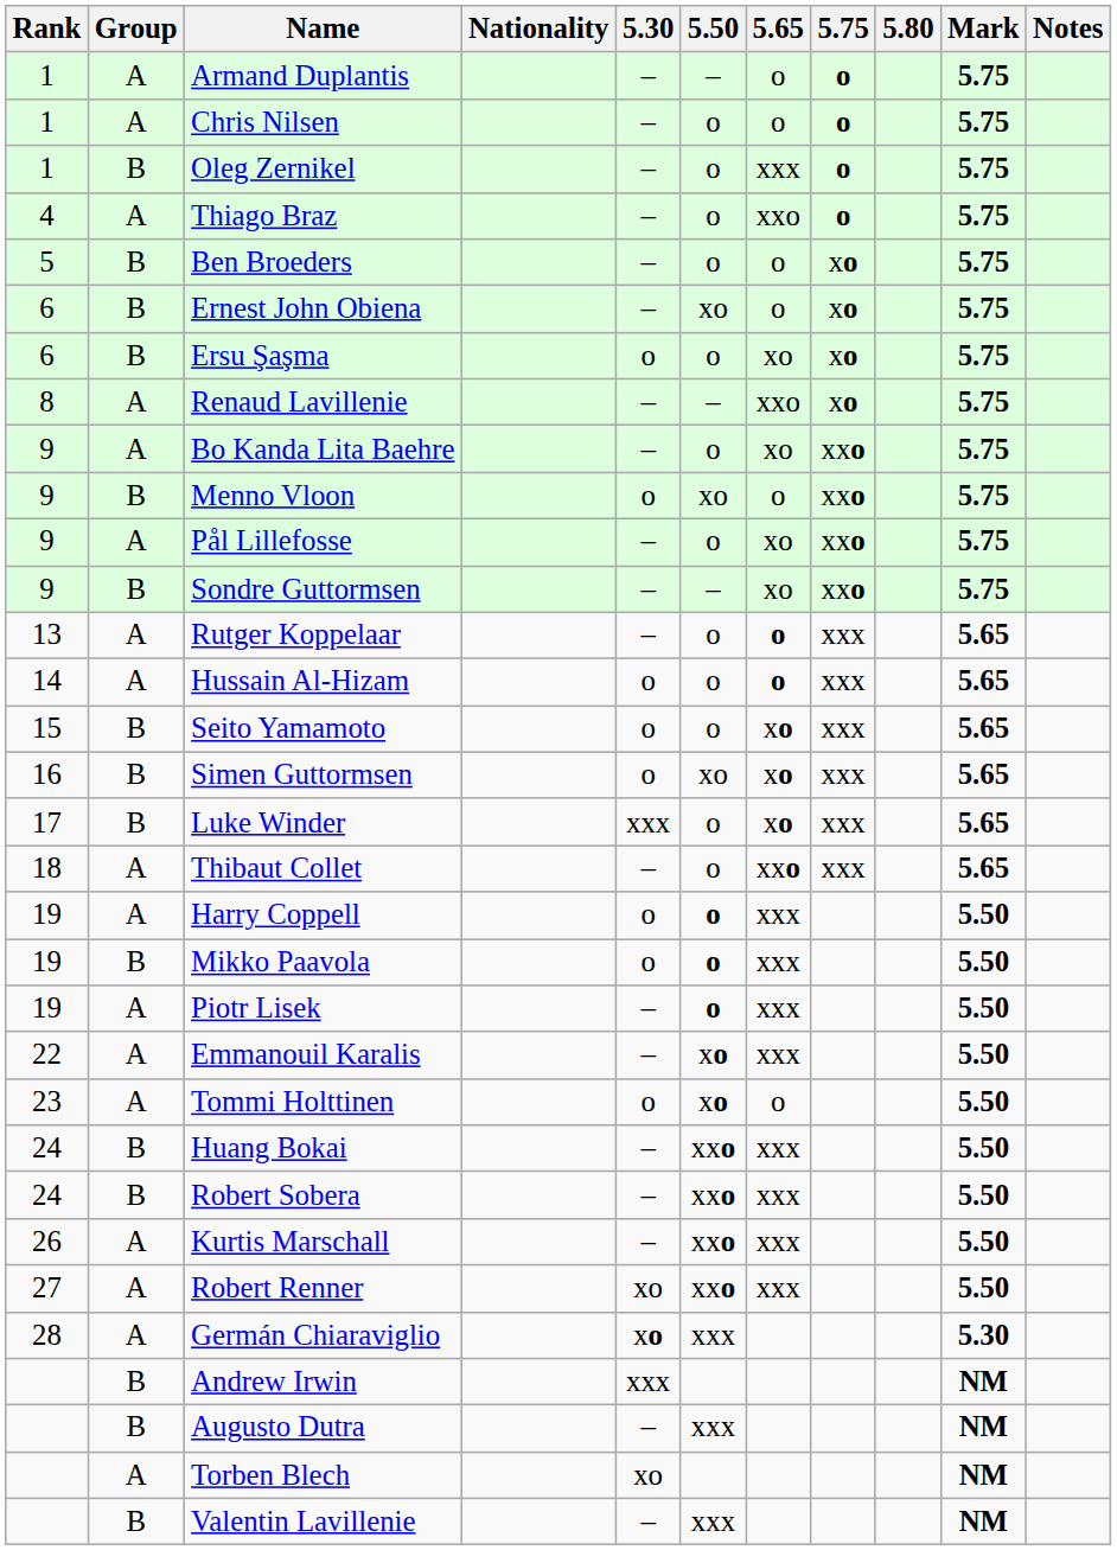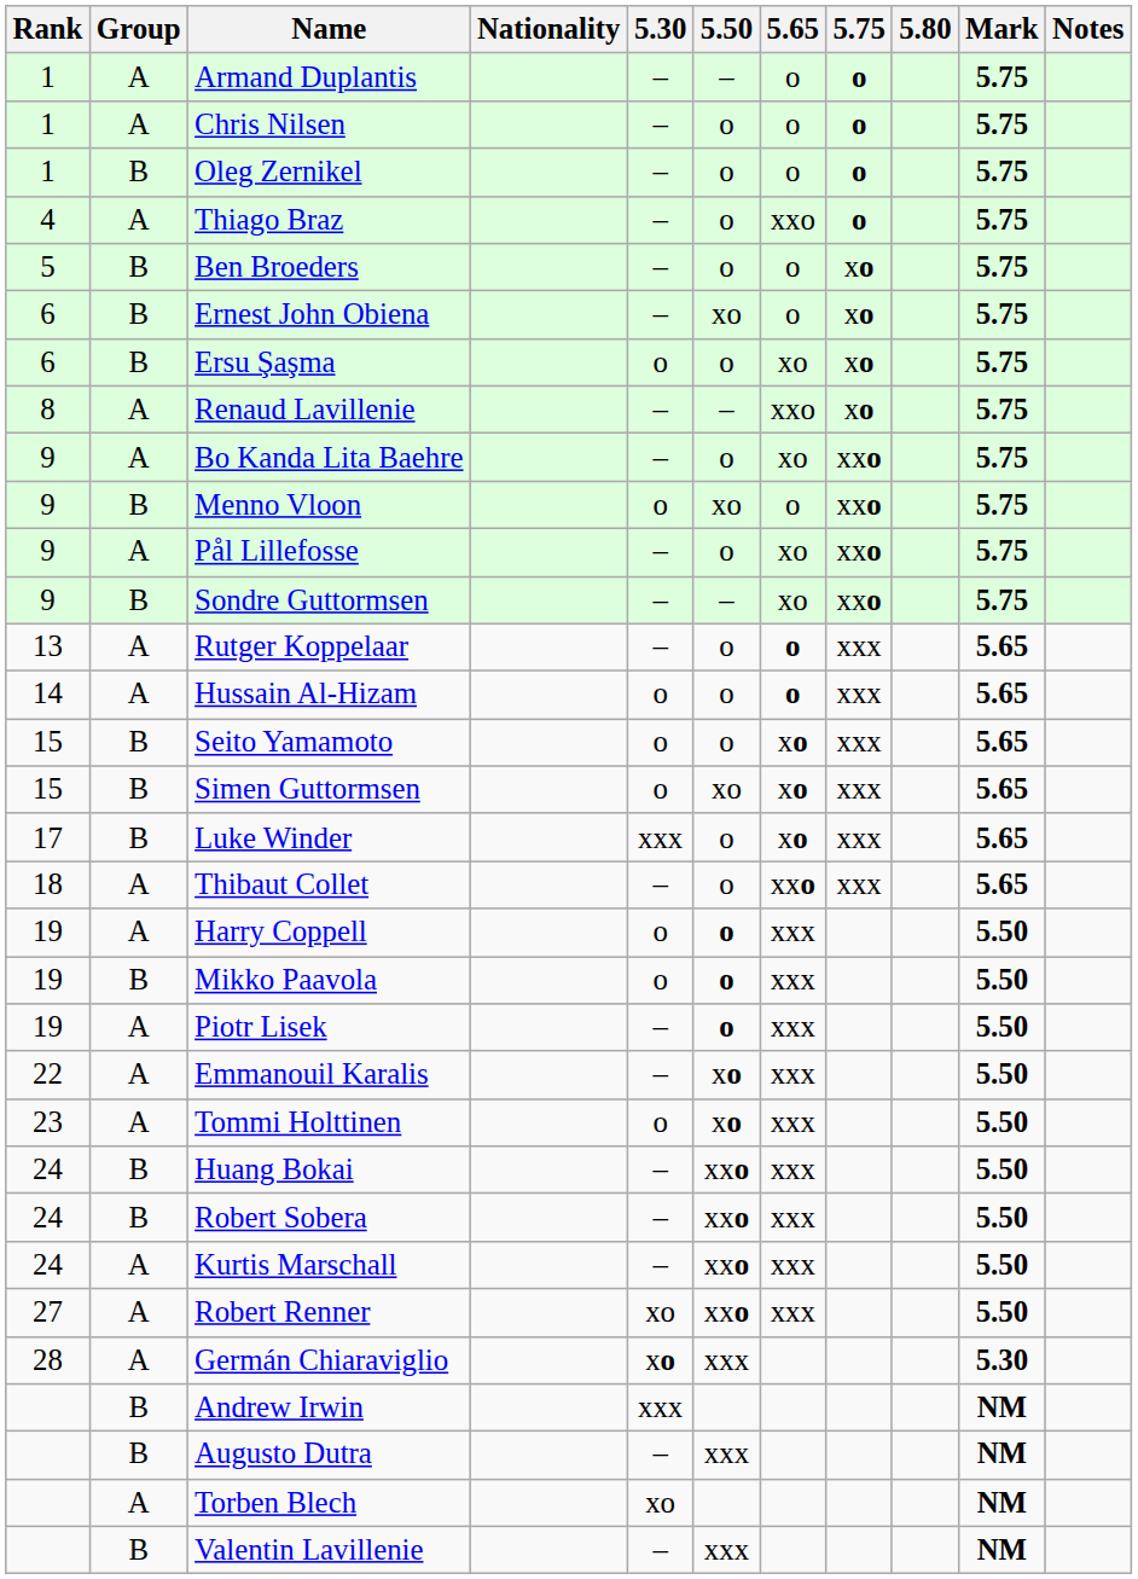 <table class="wikitable sortable" style="text-align:center">
 <tr>
 <th>Rank</th>
 <th>Group</th>
 <th>Name</th>
 <th>Nationality</th>
 <th>5.30</th>
 <th>5.50</th>
 <th>5.65</th>
 <th>5.75</th>
 <th>5.80</th>
 <th>Mark</th>
 <th>Notes</th>
 </tr>
 <tr bgcolor=ddffdd>
 <td>1</td>
 <td>A</td>
 <td align=left><a href='#'>Armand Duplantis</a></td>
 <td align=left></td>
 <td>–</td>
 <td>–</td>
 <td>o</td>
 <td><strong>o</strong></td>
 <td></td>
 <td><strong>5.75</strong></td>
 <td></td>
 </tr>
 <tr bgcolor=ddffdd>
 <td>1</td>
 <td>A</td>
 <td align=left><a href='#'>Chris Nilsen</a></td>
 <td align=left></td>
 <td>–</td>
 <td>o</td>
 <td>o</td>
 <td><strong>o</strong></td>
 <td></td>
 <td><strong>5.75</strong></td>
 <td></td>
 </tr>
 <tr bgcolor=ddffdd>
 <td>1</td>
 <td>B</td>
 <td align=left><a href='#'>Oleg Zernikel</a></td>
 <td align=left></td>
 <td>–</td>
 <td>o</td>
-<td>xxx</td>
+<td>o</td>
 <td><strong>o</strong></td>
 <td></td>
 <td><strong>5.75</strong></td>
 <td></td>
 </tr>
 <tr bgcolor=ddffdd>
 <td>4</td>
 <td>A</td>
 <td align=left><a href='#'>Thiago Braz</a></td>
 <td align=left></td>
 <td>–</td>
 <td>o</td>
 <td>xxo</td>
 <td><strong>o</strong></td>
 <td></td>
 <td><strong>5.75</strong></td>
 <td></td>
 </tr>
 <tr bgcolor=ddffdd>
 <td>5</td>
 <td>B</td>
 <td align=left><a href='#'>Ben Broeders</a></td>
 <td align=left></td>
 <td>–</td>
 <td>o</td>
 <td>o</td>
 <td>x<strong>o</strong></td>
 <td></td>
 <td><strong>5.75</strong></td>
 <td></td>
 </tr>
 <tr bgcolor=ddffdd>
 <td>6</td>
 <td>B</td>
 <td align=left><a href='#'>Ernest John Obiena</a></td>
 <td align=left></td>
 <td>–</td>
 <td>xo</td>
 <td>o</td>
 <td>x<strong>o</strong></td>
 <td></td>
 <td><strong>5.75</strong></td>
 <td></td>
 </tr>
 <tr bgcolor=ddffdd>
 <td>6</td>
 <td>B</td>
 <td align=left><a href='#'>Ersu Şaşma</a></td>
 <td align=left></td>
 <td>o</td>
 <td>o</td>
 <td>xo</td>
 <td>x<strong>o</strong></td>
 <td></td>
 <td><strong>5.75</strong></td>
 <td></td>
 </tr>
 <tr bgcolor=ddffdd>
 <td>8</td>
 <td>A</td>
 <td align=left><a href='#'>Renaud Lavillenie</a></td>
 <td align=left></td>
 <td>–</td>
 <td>–</td>
 <td>xxo</td>
 <td>x<strong>o</strong></td>
 <td></td>
 <td><strong>5.75</strong></td>
 <td></td>
 </tr>
 <tr bgcolor=ddffdd>
 <td>9</td>
 <td>A</td>
 <td align=left><a href='#'>Bo Kanda Lita Baehre</a></td>
 <td align=left></td>
 <td>–</td>
 <td>o</td>
 <td>xo</td>
 <td>xx<strong>o</strong></td>
 <td></td>
 <td><strong>5.75</strong></td>
 <td></td>
 </tr>
 <tr bgcolor=ddffdd>
 <td>9</td>
 <td>B</td>
 <td align=left><a href='#'>Menno Vloon</a></td>
 <td align=left></td>
 <td>o</td>
 <td>xo</td>
 <td>o</td>
 <td>xx<strong>o</strong></td>
 <td></td>
 <td><strong>5.75</strong></td>
 <td></td>
 </tr>
 <tr bgcolor=ddffdd>
 <td>9</td>
 <td>A</td>
 <td align=left><a href='#'>Pål Lillefosse</a></td>
 <td align=left></td>
 <td>–</td>
 <td>o</td>
 <td>xo</td>
 <td>xx<strong>o</strong></td>
 <td></td>
 <td><strong>5.75</strong></td>
 <td></td>
 </tr>
 <tr bgcolor=ddffdd>
 <td>9</td>
 <td>B</td>
 <td align=left><a href='#'>Sondre Guttormsen</a></td>
 <td align=left></td>
 <td>–</td>
 <td>–</td>
 <td>xo</td>
 <td>xx<strong>o</strong></td>
 <td></td>
 <td><strong>5.75</strong></td>
 <td></td>
 </tr>
 <tr>
 <td>13</td>
 <td>A</td>
 <td align=left><a href='#'>Rutger Koppelaar</a></td>
 <td align=left></td>
 <td>–</td>
 <td>o</td>
 <td><strong>o</strong></td>
 <td>xxx</td>
 <td></td>
 <td><strong>5.65</strong></td>
 <td></td>
 </tr>
 <tr>
 <td>14</td>
 <td>A</td>
 <td align=left><a href='#'>Hussain Al-Hizam</a></td>
 <td align=left></td>
 <td>o</td>
 <td>o</td>
 <td><strong>o</strong></td>
 <td>xxx</td>
 <td></td>
 <td><strong>5.65</strong></td>
 <td></td>
 </tr>
 <tr>
 <td>15</td>
 <td>B</td>
 <td align=left><a href='#'>Seito Yamamoto</a></td>
 <td align=left></td>
 <td>o</td>
 <td>o</td>
 <td>x<strong>o</strong></td>
 <td>xxx</td>
 <td></td>
 <td><strong>5.65</strong></td>
 <td></td>
 </tr>
 <tr>
-<td>16</td>
+<td>15</td>
 <td>B</td>
 <td align=left><a href='#'>Simen Guttormsen</a></td>
 <td align=left></td>
 <td>o</td>
 <td>xo</td>
 <td>x<strong>o</strong></td>
 <td>xxx</td>
 <td></td>
 <td><strong>5.65</strong></td>
 <td></td>
 </tr>
 <tr>
 <td>17</td>
 <td>B</td>
 <td align=left><a href='#'>Luke Winder</a></td>
 <td align=left></td>
 <td>xxx</td>
 <td>o</td>
 <td>x<strong>o</strong></td>
 <td>xxx</td>
 <td></td>
 <td><strong>5.65</strong></td>
 <td></td>
 </tr>
 <tr>
 <td>18</td>
 <td>A</td>
 <td align=left><a href='#'>Thibaut Collet</a></td>
 <td align=left></td>
 <td>–</td>
 <td>o</td>
 <td>xx<strong>o</strong></td>
 <td>xxx</td>
 <td></td>
 <td><strong>5.65</strong></td>
 <td></td>
 </tr>
 <tr>
 <td>19</td>
 <td>A</td>
 <td align=left><a href='#'>Harry Coppell</a></td>
 <td align=left></td>
 <td>o</td>
 <td><strong>o</strong></td>
 <td>xxx</td>
 <td></td>
 <td></td>
 <td><strong>5.50</strong></td>
 <td></td>
 </tr>
 <tr>
 <td>19</td>
 <td>B</td>
 <td align=left><a href='#'>Mikko Paavola</a></td>
 <td align=left></td>
 <td>o</td>
 <td><strong>o</strong></td>
 <td>xxx</td>
 <td></td>
 <td></td>
 <td><strong>5.50</strong></td>
 <td></td>
 </tr>
 <tr>
 <td>19</td>
 <td>A</td>
 <td align=left><a href='#'>Piotr Lisek</a></td>
 <td align=left></td>
 <td>–</td>
 <td><strong>o</strong></td>
 <td>xxx</td>
 <td></td>
 <td></td>
 <td><strong>5.50</strong></td>
 <td></td>
 </tr>
 <tr>
 <td>22</td>
 <td>A</td>
 <td align=left><a href='#'>Emmanouil Karalis</a></td>
 <td align=left></td>
 <td>–</td>
 <td>x<strong>o</strong></td>
 <td>xxx</td>
 <td></td>
 <td></td>
 <td><strong>5.50</strong></td>
 <td></td>
 </tr>
 <tr>
 <td>23</td>
 <td>A</td>
 <td align=left><a href='#'>Tommi Holttinen</a></td>
 <td align=left></td>
 <td>o</td>
 <td>x<strong>o</strong></td>
-<td>o</td>
+<td>xxx</td>
 <td></td>
 <td></td>
 <td><strong>5.50</strong></td>
 <td></td>
 </tr>
 <tr>
 <td>24</td>
 <td>B</td>
 <td align=left><a href='#'>Huang Bokai</a></td>
 <td align=left></td>
 <td>–</td>
 <td>xx<strong>o</strong></td>
 <td>xxx</td>
 <td></td>
 <td></td>
 <td><strong>5.50</strong></td>
 <td></td>
 </tr>
 <tr>
 <td>24</td>
 <td>B</td>
 <td align=left><a href='#'>Robert Sobera</a></td>
 <td align=left></td>
 <td>–</td>
 <td>xx<strong>o</strong></td>
 <td>xxx</td>
 <td></td>
 <td></td>
 <td><strong>5.50</strong></td>
 <td></td>
 </tr>
 <tr>
-<td>26</td>
+<td>24</td>
 <td>A</td>
 <td align=left><a href='#'>Kurtis Marschall</a></td>
 <td align=left></td>
 <td>–</td>
 <td>xx<strong>o</strong></td>
 <td>xxx</td>
 <td></td>
 <td></td>
 <td><strong>5.50</strong></td>
 <td></td>
 </tr>
 <tr>
 <td>27</td>
 <td>A</td>
 <td align=left><a href='#'>Robert Renner</a></td>
 <td align=left></td>
 <td>xo</td>
 <td>xx<strong>o</strong></td>
 <td>xxx</td>
 <td></td>
 <td></td>
 <td><strong>5.50</strong></td>
 <td></td>
 </tr>
 <tr>
 <td>28</td>
 <td>A</td>
 <td align=left><a href='#'>Germán Chiaraviglio</a></td>
 <td align=left></td>
 <td>x<strong>o</strong></td>
 <td>xxx</td>
 <td></td>
 <td></td>
 <td></td>
 <td><strong>5.30</strong></td>
 <td></td>
 </tr>
 <tr>
 <td></td>
 <td>B</td>
 <td align=left><a href='#'>Andrew Irwin</a></td>
 <td align=left></td>
 <td>xxx</td>
 <td></td>
 <td></td>
 <td></td>
 <td></td>
 <td><strong>NM</strong></td>
 <td></td>
 </tr>
 <tr>
 <td></td>
 <td>B</td>
 <td align=left><a href='#'>Augusto Dutra</a></td>
 <td align=left></td>
 <td>–</td>
 <td>xxx</td>
 <td></td>
 <td></td>
 <td></td>
 <td><strong>NM</strong></td>
 <td></td>
 </tr>
 <tr>
 <td></td>
 <td>A</td>
 <td align=left><a href='#'>Torben Blech</a></td>
 <td align=left></td>
 <td>xo</td>
 <td></td>
 <td></td>
 <td></td>
 <td></td>
 <td><strong>NM</strong></td>
 <td></td>
 </tr>
 <tr>
 <td></td>
 <td>B</td>
 <td align=left><a href='#'>Valentin Lavillenie</a></td>
 <td align=left></td>
 <td>–</td>
 <td>xxx</td>
 <td></td>
 <td></td>
 <td></td>
 <td><strong>NM</strong></td>
 <td></td>
 </tr>
 </table>
